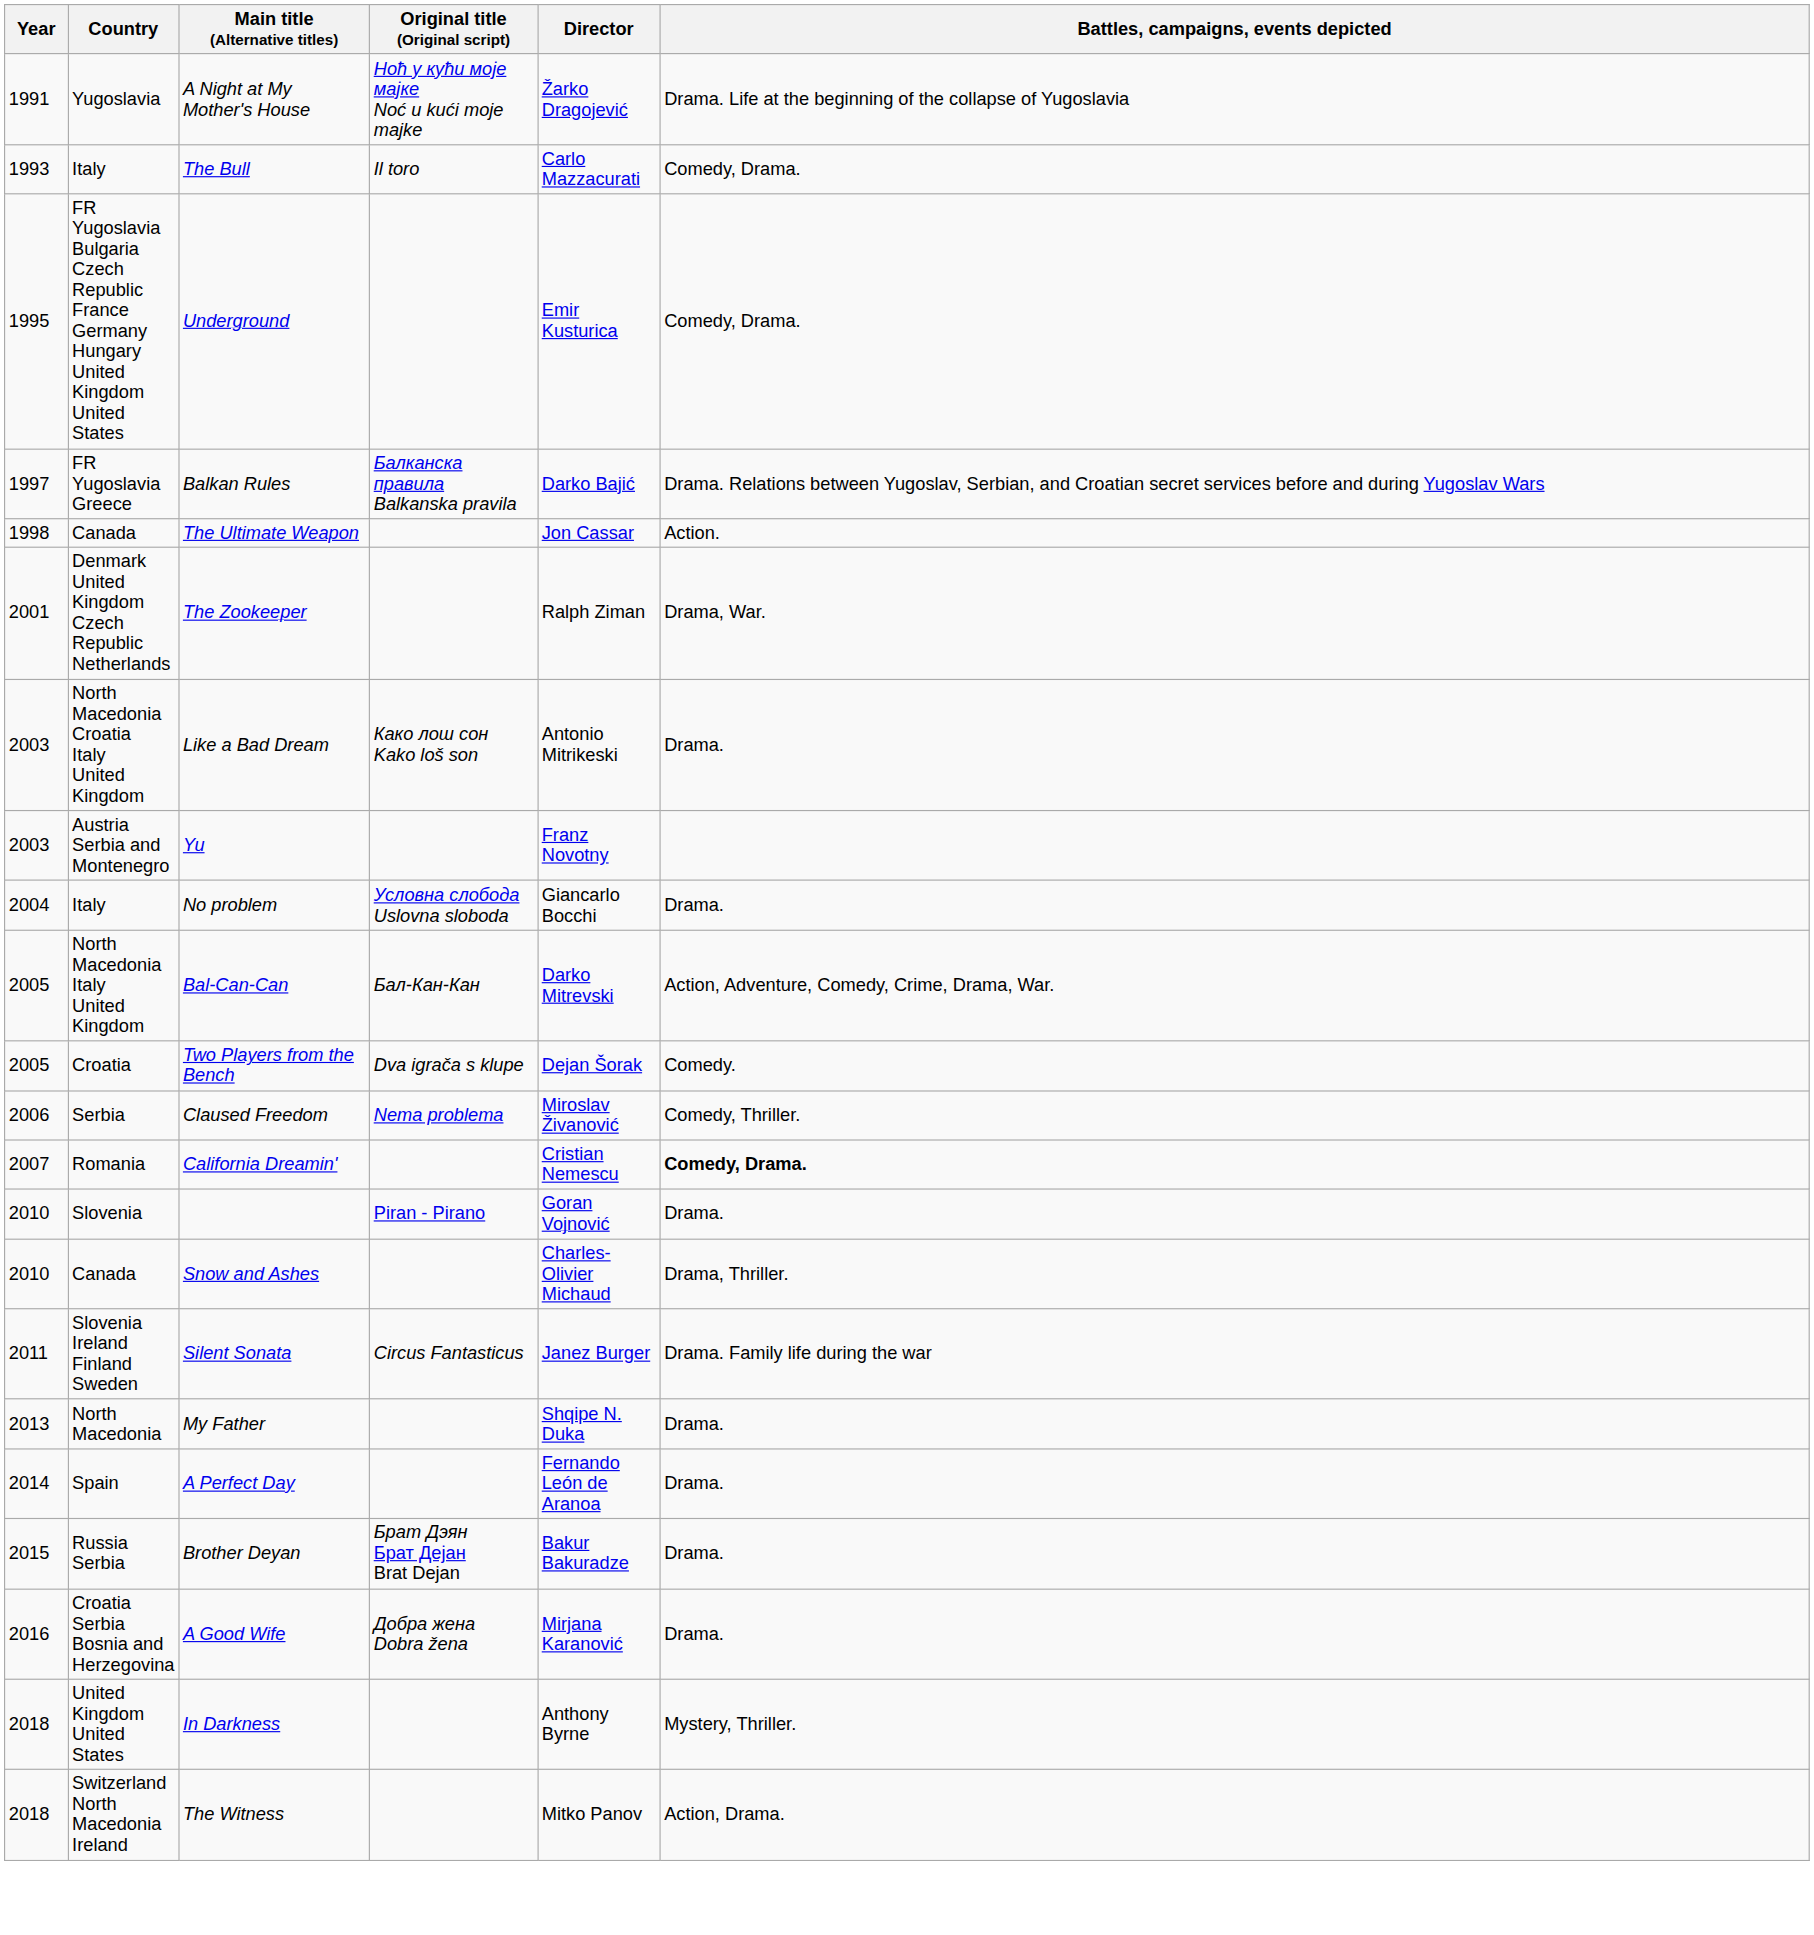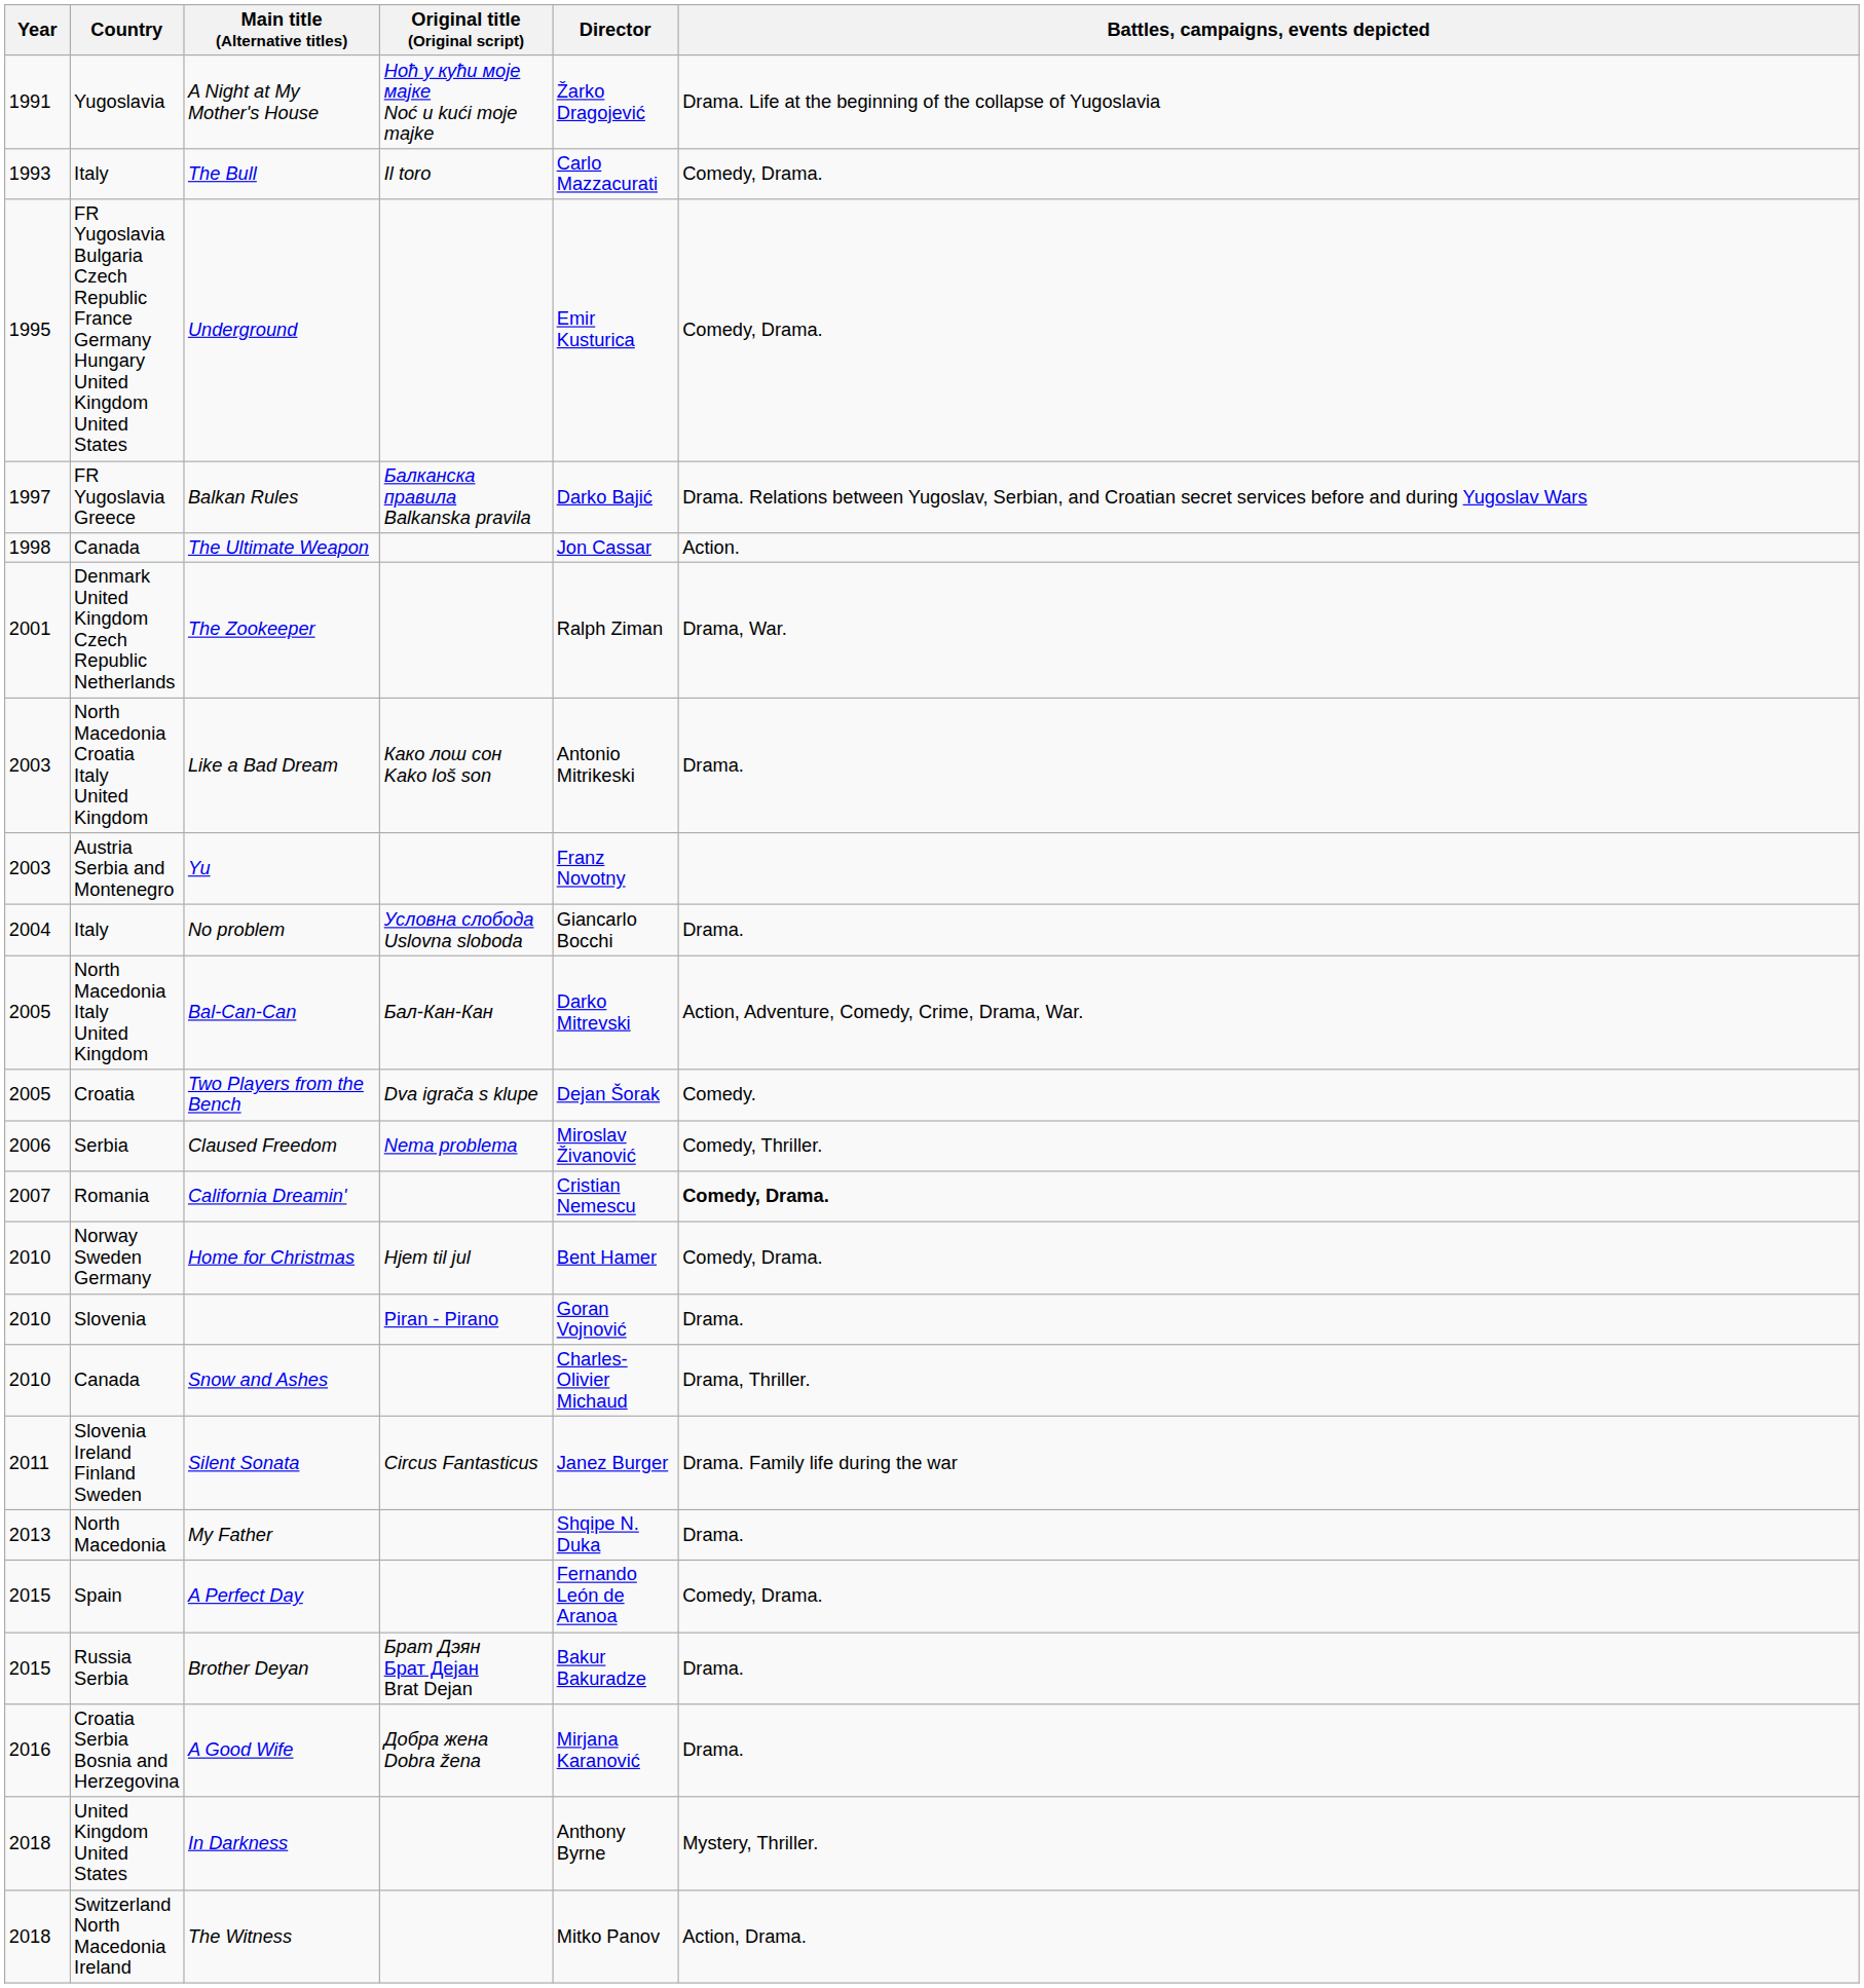 <table class="wikitable sortable" style="width:100%;">
 <tr>
 <th class="unsortable">Year</th>
 <th width= 80>Country</th>
 <th width=160>Main title<br><small>(Alternative titles)</small></th>
 <th width=140>Original title<br><small>(Original script)</small></th>
 <th width=100>Director</th>
 <th class="unsortable">Battles, campaigns, events depicted</th>
 </tr>
 <tr>
 <td>1991</td>
 <td>Yugoslavia</td>
 <td><em>A Night at My Mother's House</em></td>
 <td><em><a href='#'>Ноћ у кући моје мајке</a></em><br><em>Noć u kući moje majke</em></td>
 <td><a href='#'>Žarko Dragojević</a></td>
 <td>Drama. Life at the beginning of the collapse of Yugoslavia</td>
 </tr>
 <tr>
 <td>1993</td>
 <td>Italy</td>
 <td><em><a href='#'>The Bull</a></em></td>
 <td><em>Il toro</em></td>
 <td><a href='#'>Carlo Mazzacurati</a></td>
 <td>Comedy, Drama.</td>
 </tr>
 <tr>
 <td>1995</td>
 <td>FR Yugoslavia<br>Bulgaria<br>Czech Republic<br>France<br>Germany<br>Hungary<br>United Kingdom<br>United States</td>
 <td><em><a href='#'>Underground</a></em></td>
 <td></td>
 <td><a href='#'>Emir Kusturica</a></td>
 <td>Comedy, Drama.</td>
 </tr>
 <tr>
 <td>1997</td>
 <td>FR Yugoslavia<br>Greece</td>
 <td><em>Balkan Rules</em></td>
 <td><em><a href='#'>Балканска правила</a></em><br><em>Balkanska pravila</em></td>
 <td><a href='#'>Darko Bajić</a></td>
 <td>Drama. Relations between Yugoslav, Serbian, and Croatian secret services before and during <a href='#'>Yugoslav Wars</a></td>
 </tr>
 <tr>
 <td>1998</td>
 <td>Canada</td>
 <td><em><a href='#'>The Ultimate Weapon</a></em></td>
 <td></td>
 <td><a href='#'>Jon Cassar</a></td>
 <td>Action.</td>
 </tr>
 <tr>
 <td>2001</td>
 <td>Denmark<br>United Kingdom<br>Czech Republic<br>Netherlands</td>
 <td><em><a href='#'>The Zookeeper</a></em></td>
 <td></td>
 <td>Ralph Ziman</td>
 <td>Drama, War.</td>
 </tr>
 <tr>
 <td>2003</td>
 <td>North Macedonia<br>Croatia<br>Italy<br>United Kingdom</td>
 <td><em>Like a Bad Dream</em></td>
 <td><em>Како лош сон</em><br><em>Kako loš son</em></td>
 <td>Antonio Mitrikeski</td>
 <td>Drama.</td>
 </tr>
 <tr>
 <td>2003</td>
 <td>Austria<br>Serbia and Montenegro</td>
 <td><em><a href='#'>Yu</a></em></td>
 <td></td>
 <td><a href='#'>Franz Novotny</a></td>
 <td></td>
 </tr>
 <tr>
 <td>2004</td>
 <td>Italy</td>
 <td><em>No problem</em></td>
 <td><em><a href='#'>Условна слобода</a></em><br><em>Uslovna sloboda</em></td>
 <td>Giancarlo Bocchi</td>
 <td>Drama.</td>
 </tr>
 <tr>
 <td>2005</td>
 <td>North Macedonia<br>Italy<br>United Kingdom</td>
 <td><em><a href='#'>Bal-Can-Can</a></em></td>
 <td><em>Бал-Кан-Кан</em></td>
 <td><a href='#'>Darko Mitrevski</a></td>
 <td>Action, Adventure, Comedy, Crime, Drama, War.</td>
 </tr>
 <tr>
 <td>2005</td>
 <td>Croatia</td>
 <td><em><a href='#'>Two Players from the Bench</a></em></td>
 <td><em>Dva igrača s klupe</em></td>
 <td><a href='#'>Dejan Šorak</a></td>
 <td>Comedy.</td>
 </tr>
 <tr>
 <td>2006</td>
 <td>Serbia</td>
 <td><em>Claused Freedom</em></td>
 <td><em><a href='#'>Nema problema</a></em></td>
 <td><a href='#'>Miroslav Živanović</a></td>
 <td>Comedy, Thriller.</td>
 </tr>
 <tr>
 <td>2007</td>
 <td>Romania</td>
 <td><em><a href='#'>California Dreamin'</a></em></td>
 <td></td>
 <td><a href='#'>Cristian Nemescu</a></td>
 <td><strong>Comedy, Drama.</strong></td>
 </tr>
 <tr>
 <td>2010</td>
+<td>Norway<br>Sweden<br>Germany</td>
+<td><em><a href='#'>Home for Christmas</a></em></td>
+<td><em>Hjem til jul</em></td>
+<td><a href='#'>Bent Hamer</a></td>
+<td>Comedy, Drama.</td>
+</tr>
+<tr>
+<td>2010</td>
 <td>Slovenia</td>
 <td></td>
 <td><a href='#'>Piran - Pirano</a></td>
 <td><a href='#'>Goran Vojnović</a></td>
 <td>Drama.</td>
 </tr>
 <tr>
 <td>2010</td>
 <td>Canada</td>
 <td><em><a href='#'>Snow and Ashes</a></em></td>
 <td></td>
 <td><a href='#'>Charles-Olivier Michaud</a></td>
 <td>Drama, Thriller.</td>
 </tr>
 <tr>
 <td>2011</td>
 <td>Slovenia<br>Ireland<br>Finland<br>Sweden</td>
 <td><em><a href='#'>Silent Sonata</a></em></td>
 <td><em>Circus Fantasticus</em></td>
 <td><a href='#'>Janez Burger</a></td>
 <td>Drama. Family life during the war</td>
 </tr>
 <tr>
 <td>2013</td>
 <td>North Macedonia</td>
 <td><em>My Father</em></td>
 <td></td>
 <td><a href='#'>Shqipe N. Duka</a></td>
 <td>Drama.</td>
 </tr>
 <tr>
-<td>2014</td>
+<td>2015</td>
 <td>Spain</td>
 <td><em><a href='#'>A Perfect Day</a></em></td>
 <td></td>
 <td><a href='#'>Fernando León de Aranoa</a></td>
-<td>Drama.</td>
+<td>Comedy, Drama.</td>
 </tr>
 <tr>
 <td>2015</td>
 <td>Russia<br>Serbia</td>
 <td><em>Brother Deyan</em></td>
 <td><em>Брат Дэян</em><br><a href='#'>Брат Дејан</a><br>Brat Dejan</td>
 <td><a href='#'>Bakur Bakuradze</a></td>
 <td>Drama.</td>
 </tr>
 <tr>
 <td>2016</td>
 <td>Croatia<br>Serbia<br>Bosnia and Herzegovina</td>
 <td><em><a href='#'>A Good Wife</a></em></td>
 <td><em>Добра жена</em><br><em>Dobra žena</em></td>
 <td><a href='#'>Mirjana Karanović</a></td>
 <td>Drama.</td>
 </tr>
 <tr>
 <td>2018</td>
 <td>United Kingdom<br>United States</td>
 <td><em><a href='#'>In Darkness</a></em></td>
 <td></td>
 <td>Anthony Byrne</td>
 <td>Mystery, Thriller.</td>
 </tr>
 <tr>
 <td>2018</td>
 <td>Switzerland<br>North Macedonia<br>Ireland</td>
 <td><em>The Witness</em></td>
 <td></td>
 <td>Mitko Panov</td>
 <td>Action, Drama.</td>
 </tr>
 </table>
